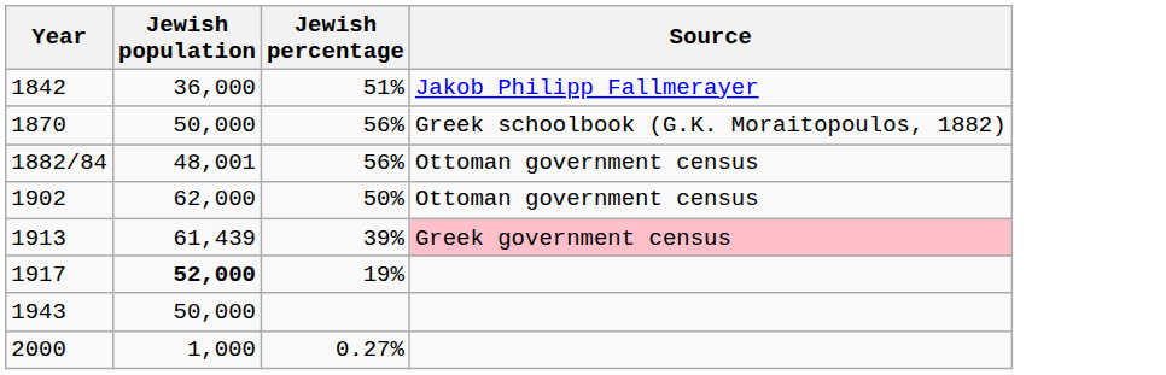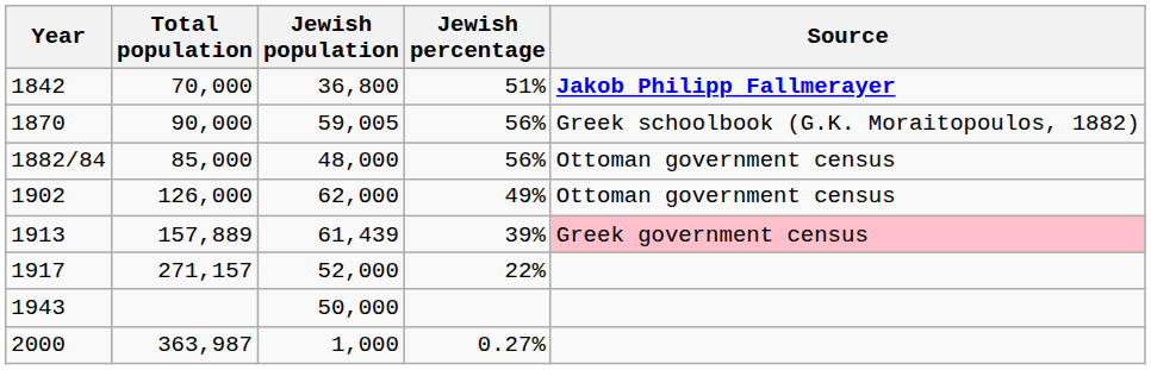 <table class="wikitable sortable">
 <tr>
 <th>Year</th>
+<th>Total <br>population</th>
 <th>Jewish <br>population</th>
 <th>Jewish <br>percentage</th>
 <th>Source</th>
 </tr>
 <tr>
 <td>1842</td>
-<td style="text-align:right;">36,000</td>
+<td style="text-align:right;">70,000</td>
+<td style="text-align:right;">36,800</td>
 <td style="text-align:right;">51%</td>
-<td><a href='#'>Jakob Philipp Fallmerayer</a></td>
+<td><strong><a href='#'>Jakob Philipp Fallmerayer</a></strong></td>
 </tr>
 <tr>
 <td>1870</td>
-<td style="text-align:right;">50,000</td>
+<td style="text-align:right;">90,000</td>
+<td style="text-align:right;">59,005</td>
 <td style="text-align:right;">56%</td>
 <td>Greek schoolbook (G.K. Moraitopoulos, 1882)</td>
 </tr>
 <tr>
 <td>1882/84</td>
-<td style="text-align:right;">48,001</td>
+<td style="text-align:right;">85,000</td>
+<td style="text-align:right;">48,000</td>
 <td style="text-align:right;">56%</td>
 <td>Ottoman government census</td>
 </tr>
 <tr>
 <td>1902</td>
+<td style="text-align:right;">126,000</td>
 <td style="text-align:right;">62,000</td>
-<td style="text-align:right;">50%</td>
+<td style="text-align:right;">49%</td>
 <td>Ottoman government census</td>
 </tr>
 <tr>
 <td>1913</td>
+<td style="text-align:right;">157,889</td>
 <td style="text-align:right;">61,439</td>
 <td style="text-align:right;">39%</td>
 <td style="background: pink;">Greek government census</td>
 </tr>
 <tr>
 <td>1917</td>
-<td style="text-align:right;"><strong>52,000</strong></td>
-<td style="text-align:right;">19%</td>
+<td style="text-align:right;">271,157</td>
+<td style="text-align:right;">52,000</td>
+<td style="text-align:right;">22%</td>
 <td></td>
 </tr>
 <tr>
 <td>1943</td>
+<td style="text-align:right;"></td>
 <td style="text-align:right;">50,000</td>
 <td style="text-align:right;"></td>
 <td></td>
 </tr>
 <tr>
 <td>2000</td>
+<td style="text-align:right;">363,987</td>
 <td style="text-align:right;">1,000</td>
 <td style="text-align:right;">0.27%</td>
 <td></td>
 </tr>
 </table>
